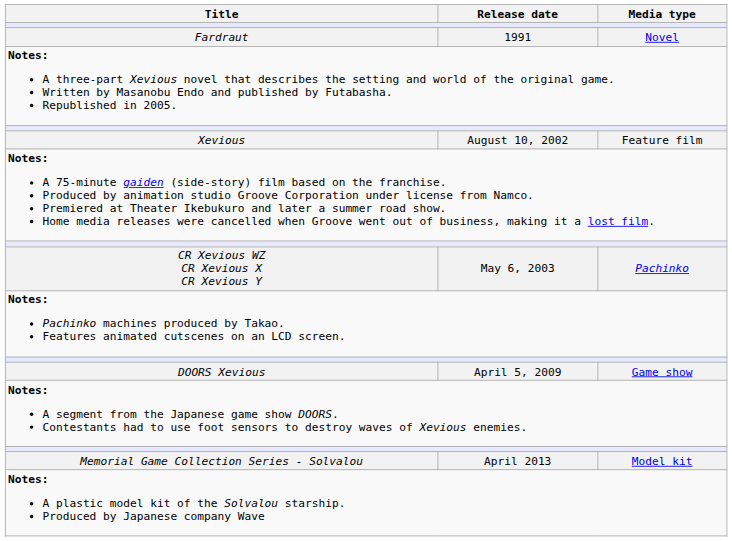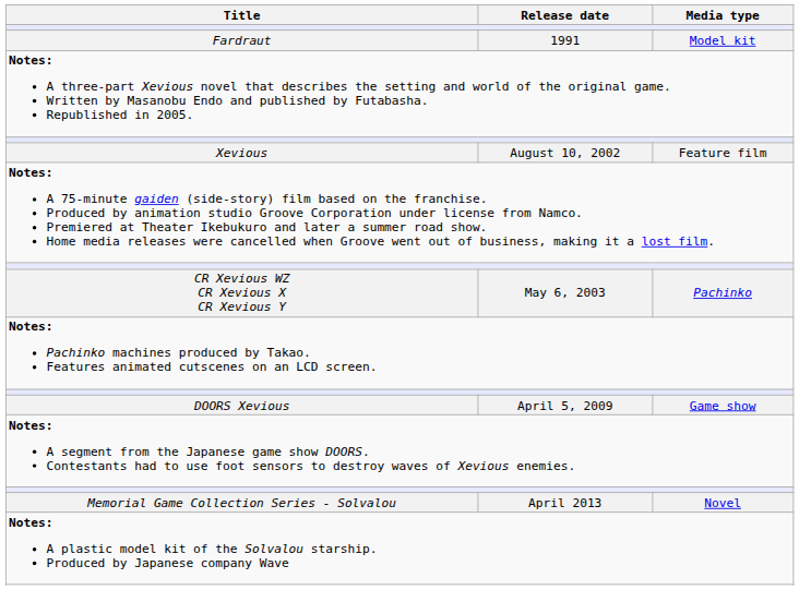 <table class="wikitable" style="margin:1em auto; width:95%;">
 <tr style="text-align: center;">
 <th>Title</th>
 <th>Release date</th>
 <th>Media type</th>
 </tr>
 <tr>
 <td colspan="3" style="background:#e6e9ff;"></td>
 </tr>
 <tr style="background:#F2F2F2;" align="center">
 <td><em>Fardraut</em></td>
 <td>1991</td>
-<td><a href='#'>Novel</a></td>
+<td><a href='#'>Model kit</a></td>
 </tr>
 <tr>
 <td colspan="4" style="border: none; vertical-align: top;"><strong>Notes:</strong><br><ul><li>A three-part <em>Xevious</em> novel that describes the setting and world of the original game.</li><li>Written by Masanobu Endo and published by Futabasha.</li><li>Republished in 2005.</li></ul></td>
 </tr>
 <tr>
 <td colspan="3" style="background:#e6e9ff;"></td>
 </tr>
 <tr style="background:#F2F2F2;" align="center">
 <td><em>Xevious</em></td>
 <td>August 10, 2002</td>
 <td>Feature film</td>
 </tr>
 <tr>
 <td colspan="4" style="border: none; vertical-align: top;"><strong>Notes:</strong><br><ul><li>A 75-minute <em><a href='#'>gaiden</a></em> (side-story) film based on the franchise.</li><li>Produced by animation studio Groove Corporation under license from Namco.</li><li>Premiered at Theater Ikebukuro and later a summer road show.</li><li>Home media releases were cancelled when Groove went out of business, making it a <a href='#'>lost film</a>.</li></ul></td>
 </tr>
 <tr>
 <td colspan="4" style="background:#e6e9ff;"></td>
 </tr>
 <tr style="background:#F2F2F2;" align="center">
 <td><em>CR Xevious WZ</em><br><em>CR Xevious X</em><br><em>CR Xevious Y</em></td>
 <td>May 6, 2003</td>
 <td><em><a href='#'>Pachinko</a></em></td>
 </tr>
 <tr>
 <td colspan="4" style="border: none; vertical-align: top;"><strong>Notes:</strong><br><ul><li><em>Pachinko</em> machines produced by Takao.</li><li>Features animated cutscenes on an LCD screen.</li></ul></td>
 </tr>
 <tr>
 <td colspan="4" style="background:#e6e9ff;"></td>
 </tr>
 <tr style="background:#F2F2F2;" align="center">
 <td><em>DOORS Xevious</em></td>
 <td>April 5, 2009</td>
 <td><a href='#'>Game show</a></td>
 </tr>
 <tr>
 <td colspan="4" style="border: none; vertical-align: top;"><strong>Notes:</strong><br><ul><li>A segment from the Japanese game show <em>DOORS</em>.</li><li>Contestants had to use foot sensors to destroy waves of <em>Xevious</em> enemies.</li></ul></td>
 </tr>
 <tr>
 </tr>
 <tr>
 <td colspan="4" style="background:#e6e9ff;"></td>
 </tr>
 <tr style="background:#F2F2F2;" align="center">
 <td><em>Memorial Game Collection Series - Solvalou</em></td>
 <td>April 2013</td>
-<td><a href='#'>Model kit</a></td>
+<td><a href='#'>Novel</a></td>
 </tr>
 <tr>
 <td colspan="4" style="border: none; vertical-align: top;"><strong>Notes:</strong><br><ul><li>A plastic model kit of the <em>Solvalou</em> starship.</li><li>Produced by Japanese company Wave</li></ul></td>
 </tr>
 <tr>
 </tr>
 </table>
